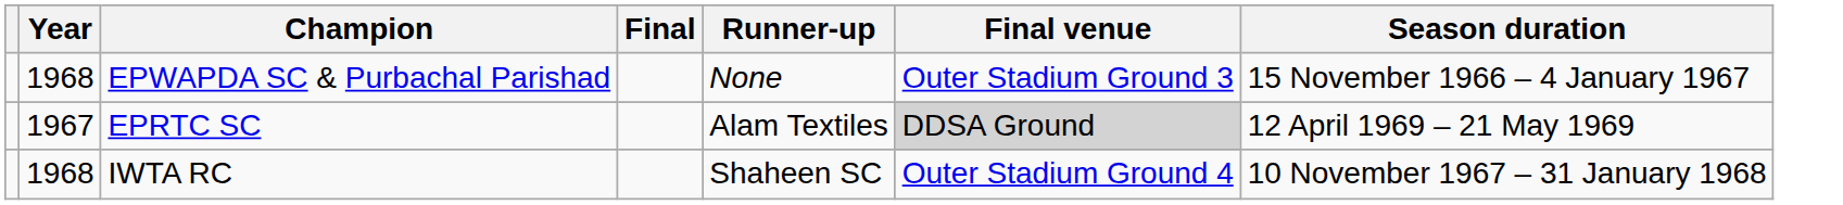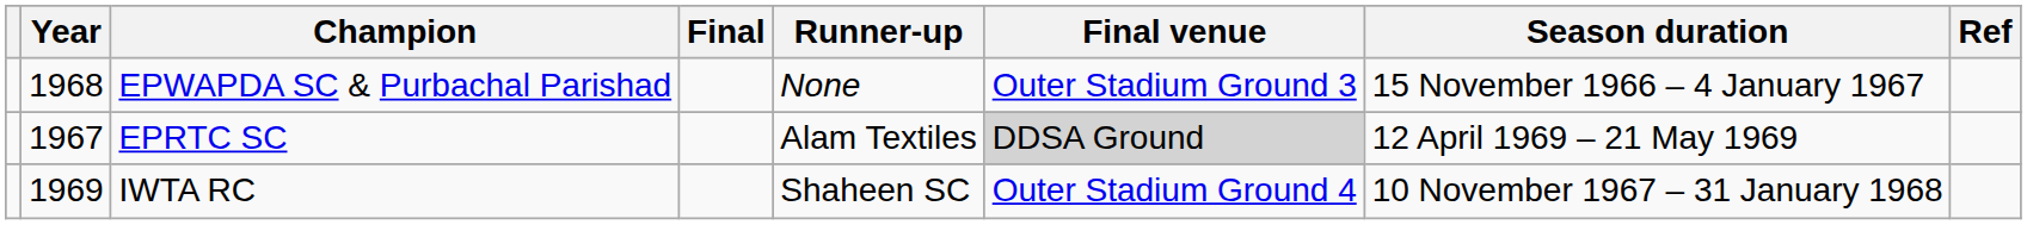 <table class="wikitable sortable">
 <tr>
 <th width=></th>
 <th>Year</th>
 <th width= px>Champion</th>
 <th>Final</th>
 <th width= px>Runner-up</th>
 <th width= px>Final venue</th>
 <th width= px>Season duration</th>
+<th width= px>Ref</th>
 </tr>
 <tr>
 <td></td>
 <td>1968</td>
 <td><a href='#'>EPWAPDA SC</a> & <a href='#'>Purbachal Parishad</a></td>
 <td></td>
 <td><em>None</em></td>
 <td><a href='#'>Outer Stadium Ground 3</a></td>
 <td>15 November 1966 – 4 January 1967</td>
+<td></td>
 </tr>
 <tr>
 <td></td>
 <td>1967</td>
 <td><a href='#'>EPRTC SC</a></td>
 <td></td>
 <td>Alam Textiles</td>
 <td style="background: lightgrey;">DDSA Ground</td>
 <td>12 April 1969 – 21 May 1969</td>
+<td></td>
 </tr>
 <tr>
 <td></td>
-<td>1968</td>
+<td>1969</td>
 <td>IWTA RC</td>
 <td></td>
 <td>Shaheen SC</td>
 <td><a href='#'>Outer Stadium Ground 4</a></td>
 <td>10 November 1967 – 31 January 1968</td>
+<td></td>
 </tr>
 </table>
